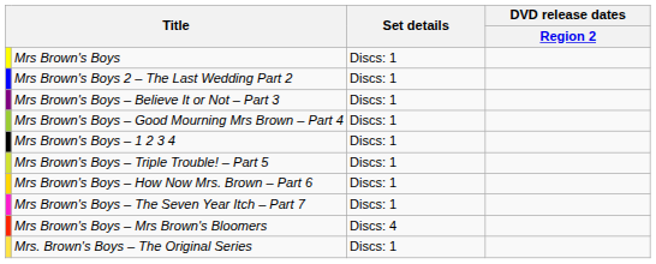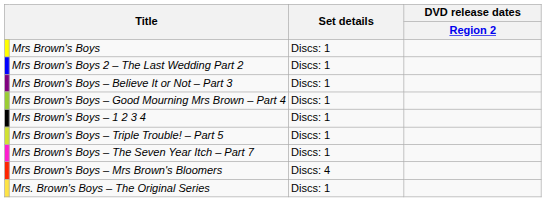 <table class="wikitable">
 <tr>
 <th colspan=2 rowspan="2" scope="col">Title</th>
 <th scope="col" rowspan="2" style="width: 10em;">Set details</th>
 <th scope="col">DVD release dates</th>
 </tr>
 <tr>
 <th scope="col" style="width: 12em; font-size: 100%;"><a href='#'>Region 2</a></th>
 </tr>
 <tr>
 <td style="background:#ff0;"></td>
 <td><em>Mrs Brown's Boys</em></td>
 <td>Discs: 1</td>
 <td></td>
 </tr>
 <tr>
 <td style="background:#00f;"></td>
 <td><em>Mrs Brown's Boys 2 – The Last Wedding Part 2</em></td>
 <td>Discs: 1</td>
 <td></td>
 </tr>
 <tr>
 <td style="background:purple;"></td>
 <td><em>Mrs Brown's Boys – Believe It or Not – Part 3</em></td>
 <td>Discs: 1</td>
 <td></td>
 </tr>
 <tr>
 <td style="background:#9ACD32;"></td>
 <td><em>Mrs Brown's Boys – Good Mourning Mrs Brown – Part 4</em></td>
 <td>Discs: 1</td>
 <td></td>
 </tr>
 <tr>
 <td style="background:#000;"></td>
 <td><em>Mrs Brown's Boys – 1 2 3 4</em></td>
 <td>Discs: 1</td>
 <td></td>
 </tr>
 <tr>
 <td style="background:#D1E231;"></td>
 <td><em>Mrs Brown's Boys – Triple Trouble! – Part 5</em></td>
 <td>Discs: 1</td>
 <td></td>
 </tr>
 <tr>
-<td style="background:gold;"></td>
-<td><em>Mrs Brown's Boys – How Now Mrs. Brown – Part 6</em></td>
-<td>Discs: 1</td>
-<td></td>
-</tr>
-<tr>
 <td style="background:#FF1DCE;"></td>
 <td><em>Mrs Brown's Boys – The Seven Year Itch – Part 7</em></td>
 <td>Discs: 1</td>
 <td></td>
 </tr>
 <tr>
 <td style="background:#FF2400;"></td>
 <td><em>Mrs Brown's Boys – Mrs Brown's Bloomers</em></td>
 <td>Discs: 4</td>
 <td></td>
 </tr>
 <tr>
 <td style="background:#fee444;"></td>
 <td><em>Mrs. Brown's Boys – The Original Series</em></td>
 <td>Discs: 1</td>
 <td></td>
 </tr>
 </table>
